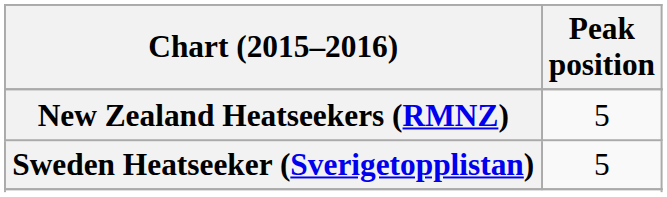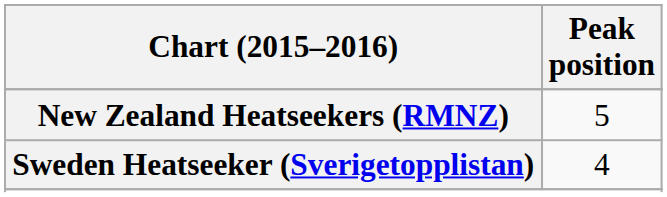 <table class="wikitable plainrowheaders sortable" style="text-align:center">
 <tr>
 <th scope="col">Chart (2015–2016)</th>
 <th scope="col">Peak<br>position</th>
 </tr>
 <tr>
 </tr>
 <tr>
 </tr>
 <tr>
 </tr>
 <tr>
 </tr>
 <tr>
 </tr>
 <tr>
 </tr>
 <tr>
 <th scope="row">New Zealand Heatseekers (<a href='#'>RMNZ</a>)</th>
 <td>5</td>
 </tr>
 <tr>
 <th scope="row">Sweden Heatseeker (<a href='#'>Sverigetopplistan</a>)</th>
-<td>5</td>
+<td>4</td>
 </tr>
 <tr>
 </tr>
 <tr>
 </tr>
 <tr>
 </tr>
 <tr>
 </tr>
 <tr>
 </tr>
 </table>
